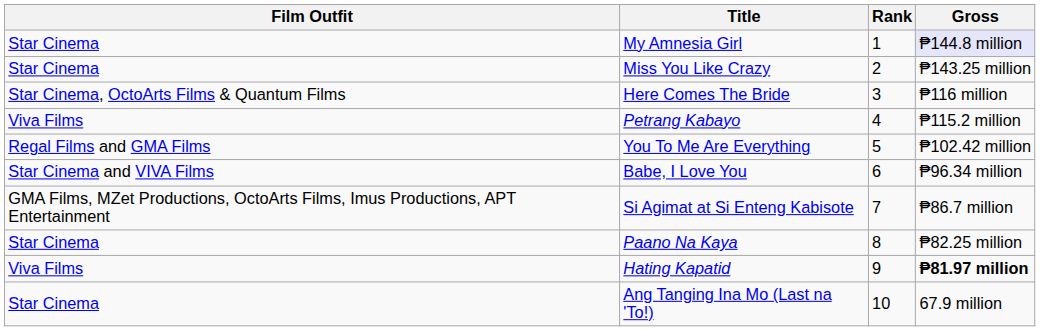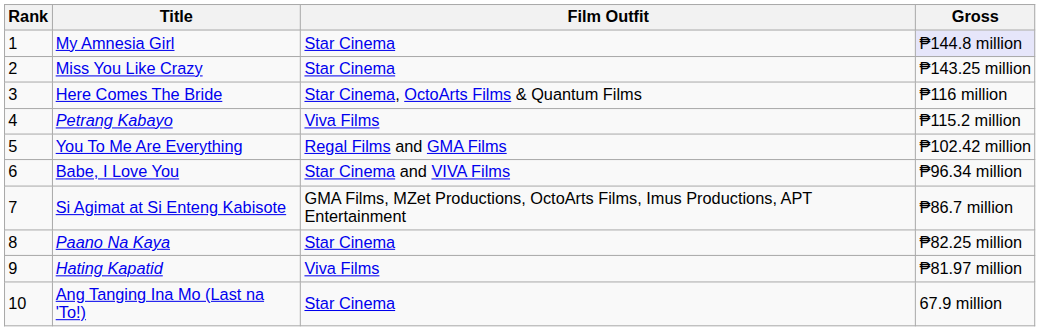 <table class="wikitable sortable" style="width:80%">
 <tr>
+<th>Rank</th>
+<th>Title</th>
 <th>Film Outfit</th>
-<th>Title</th>
-<th>Rank</th>
 <th>Gross</th>
 </tr>
 <tr>
+<td>1</td>
+<td><a href='#'>My Amnesia Girl</a></td>
 <td><a href='#'>Star Cinema</a></td>
-<td><a href='#'>My Amnesia Girl</a></td>
-<td>1</td>
 <td style="background: lavender;">₱144.8 million</td>
 </tr>
 <tr>
+<td>2</td>
+<td><a href='#'>Miss You Like Crazy</a></td>
 <td><a href='#'>Star Cinema</a></td>
-<td><a href='#'>Miss You Like Crazy</a></td>
-<td>2</td>
 <td>₱143.25 million</td>
 </tr>
 <tr>
+<td>3</td>
+<td><a href='#'>Here Comes The Bride</a></td>
 <td><a href='#'>Star Cinema</a>, <a href='#'>OctoArts Films</a> & Quantum Films</td>
-<td><a href='#'>Here Comes The Bride</a></td>
-<td>3</td>
 <td>₱116 million</td>
 </tr>
 <tr>
+<td>4</td>
+<td><em><a href='#'>Petrang Kabayo</a></em></td>
 <td><a href='#'>Viva Films</a></td>
-<td><em><a href='#'>Petrang Kabayo</a></em></td>
-<td>4</td>
 <td>₱115.2 million</td>
 </tr>
 <tr>
+<td>5</td>
+<td><a href='#'>You To Me Are Everything</a></td>
 <td><a href='#'>Regal Films</a> and <a href='#'>GMA Films</a></td>
-<td><a href='#'>You To Me Are Everything</a></td>
-<td>5</td>
 <td>₱102.42 million</td>
 </tr>
 <tr>
+<td>6</td>
+<td><a href='#'>Babe, I Love You</a></td>
 <td><a href='#'>Star Cinema</a> and <a href='#'>VIVA Films</a></td>
-<td><a href='#'>Babe, I Love You</a></td>
-<td>6</td>
 <td>₱96.34 million</td>
 </tr>
 <tr>
+<td>7</td>
+<td><a href='#'>Si Agimat at Si Enteng Kabisote</a></td>
 <td>GMA Films, MZet Productions, OctoArts Films, Imus Productions, APT Entertainment</td>
-<td><a href='#'>Si Agimat at Si Enteng Kabisote</a></td>
-<td>7</td>
 <td>₱86.7 million</td>
 </tr>
 <tr>
+<td>8</td>
+<td><em><a href='#'>Paano Na Kaya</a></em></td>
 <td><a href='#'>Star Cinema</a></td>
-<td><em><a href='#'>Paano Na Kaya</a></em></td>
-<td>8</td>
 <td>₱82.25 million</td>
 </tr>
 <tr>
+<td>9</td>
+<td><em><a href='#'>Hating Kapatid</a></em></td>
 <td><a href='#'>Viva Films</a></td>
-<td><em><a href='#'>Hating Kapatid</a></em></td>
-<td>9</td>
-<td><strong>₱81.97 million</strong></td>
+<td>₱81.97 million</td>
 </tr>
 <tr>
+<td>10</td>
+<td><a href='#'>Ang Tanging Ina Mo (Last na 'To!)</a></td>
 <td><a href='#'>Star Cinema</a></td>
-<td><a href='#'>Ang Tanging Ina Mo (Last na 'To!)</a></td>
-<td>10</td>
 <td>67.9 million</td>
 </tr>
 </table>
